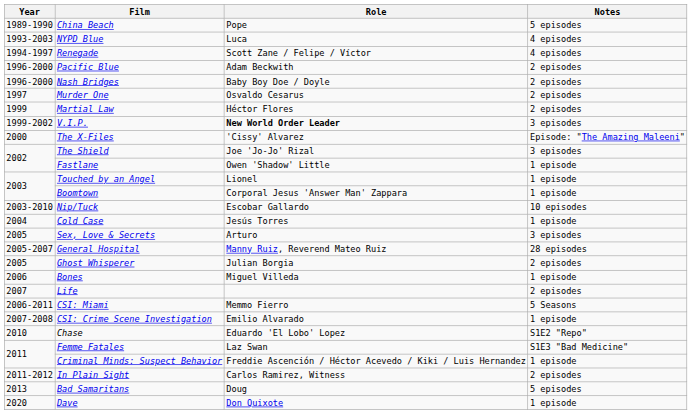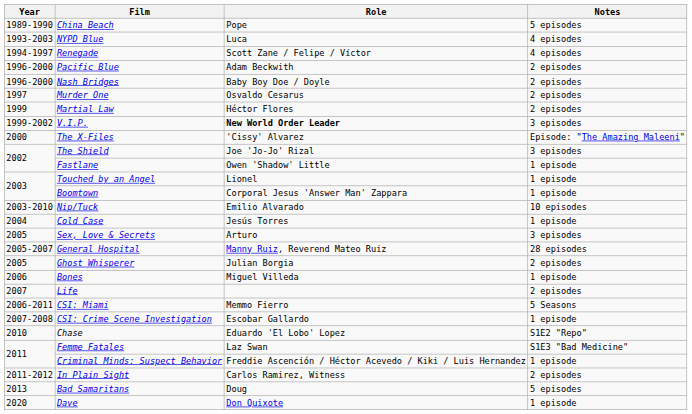 <table class="wikitable">
 <tr>
 <th>Year</th>
 <th>Film</th>
 <th>Role</th>
 <th>Notes</th>
 </tr>
 <tr>
 <td>1989-1990</td>
 <td><em><a href='#'>China Beach</a></em></td>
 <td>Pope</td>
 <td>5 episodes</td>
 </tr>
 <tr>
 <td>1993-2003</td>
 <td><em><a href='#'>NYPD Blue</a></em></td>
 <td>Luca</td>
 <td>4 episodes</td>
 </tr>
 <tr>
 <td>1994-1997</td>
 <td><em><a href='#'>Renegade</a></em></td>
 <td>Scott Zane / Felipe / Víctor</td>
 <td>4 episodes</td>
 </tr>
 <tr>
 <td>1996-2000</td>
 <td><em><a href='#'>Pacific Blue</a></em></td>
 <td>Adam Beckwith</td>
 <td>2 episodes</td>
 </tr>
 <tr>
 <td>1996-2000</td>
 <td><em><a href='#'>Nash Bridges</a></em></td>
 <td>Baby Boy Doe / Doyle</td>
 <td>2 episodes</td>
 </tr>
 <tr>
 <td>1997</td>
 <td><em><a href='#'>Murder One</a></em></td>
 <td>Osvaldo Cesarus</td>
 <td>2 episodes</td>
 </tr>
 <tr>
 <td>1999</td>
 <td><em><a href='#'>Martial Law</a></em></td>
 <td>Héctor Flores</td>
 <td>2 episodes</td>
 </tr>
 <tr>
 <td>1999-2002</td>
 <td><em><a href='#'>V.I.P.</a></em></td>
 <td><strong>New World Order Leader</strong></td>
 <td>3 episodes</td>
 </tr>
 <tr>
 <td>2000</td>
 <td><em><a href='#'>The X-Files</a></em></td>
 <td>'Cissy' Alvarez</td>
 <td>Episode: "<a href='#'>The Amazing Maleeni</a>"</td>
 </tr>
 <tr>
 <td rowspan="2">2002</td>
 <td><em><a href='#'>The Shield</a></em></td>
 <td>Joe 'Jo-Jo' Rizal</td>
 <td>3 episodes</td>
 </tr>
 <tr>
 <td><em><a href='#'>Fastlane</a></em></td>
 <td>Owen 'Shadow' Little</td>
 <td>1 episode</td>
 </tr>
 <tr>
 <td rowspan="2">2003</td>
 <td><em><a href='#'>Touched by an Angel</a></em></td>
 <td>Lionel</td>
 <td>1 episode</td>
 </tr>
 <tr>
 <td><em><a href='#'>Boomtown</a></em></td>
 <td>Corporal Jesus 'Answer Man' Zappara</td>
 <td>1 episode</td>
 </tr>
 <tr>
 <td>2003-2010</td>
 <td><em><a href='#'>Nip/Tuck</a></em></td>
-<td>Escobar Gallardo</td>
+<td>Emilio Alvarado</td>
 <td>10 episodes</td>
 </tr>
 <tr>
 <td>2004</td>
 <td><em><a href='#'>Cold Case</a></em></td>
 <td>Jesús Torres</td>
 <td>1 episode</td>
 </tr>
 <tr>
 <td>2005</td>
 <td><em><a href='#'>Sex, Love & Secrets</a></em></td>
 <td>Arturo</td>
 <td>3 episodes</td>
 </tr>
 <tr>
 <td>2005-2007</td>
 <td><em><a href='#'>General Hospital</a></em></td>
 <td><a href='#'>Manny Ruiz</a>, Reverend Mateo Ruiz</td>
 <td>28 episodes</td>
 </tr>
 <tr>
 <td>2005</td>
 <td><em><a href='#'>Ghost Whisperer</a></em></td>
 <td>Julian Borgia</td>
 <td>2 episodes</td>
 </tr>
 <tr>
 <td>2006</td>
 <td><em><a href='#'>Bones</a></em></td>
 <td>Miguel Villeda</td>
 <td>1 episode</td>
 </tr>
 <tr>
 <td>2007</td>
 <td><em><a href='#'>Life</a></em></td>
 <td></td>
 <td>2 episodes</td>
 </tr>
 <tr>
 <td>2006-2011</td>
 <td><em><a href='#'>CSI: Miami</a></em></td>
 <td>Memmo Fierro</td>
 <td>5 Seasons</td>
 </tr>
 <tr>
 <td>2007-2008</td>
 <td><em><a href='#'>CSI: Crime Scene Investigation</a></em></td>
-<td>Emilio Alvarado</td>
+<td>Escobar Gallardo</td>
 <td>1 episode</td>
 </tr>
 <tr>
 <td>2010</td>
 <td><em>Chase</em></td>
 <td>Eduardo 'El Lobo' Lopez</td>
 <td>S1E2 "Repo"</td>
 </tr>
 <tr>
 <td rowspan="2">2011</td>
 <td><em><a href='#'>Femme Fatales</a></em></td>
 <td>Laz Swan</td>
 <td>S1E3 "Bad Medicine"</td>
 </tr>
 <tr>
 <td><em><a href='#'>Criminal Minds: Suspect Behavior</a></em></td>
 <td>Freddie Ascención / Héctor Acevedo / Kiki / Luis Hernandez</td>
 <td>1 episode</td>
 </tr>
 <tr>
 <td>2011-2012</td>
 <td><em><a href='#'>In Plain Sight</a></em></td>
 <td>Carlos Ramirez, Witness</td>
 <td>2 episodes</td>
 </tr>
 <tr>
 <td>2013</td>
 <td><em><a href='#'>Bad Samaritans</a></em></td>
 <td>Doug</td>
 <td>5 episodes</td>
 </tr>
 <tr>
 <td>2020</td>
 <td><em><a href='#'>Dave</a></em></td>
 <td><a href='#'>Don Quixote</a></td>
 <td>1 episode</td>
 </tr>
 </table>
